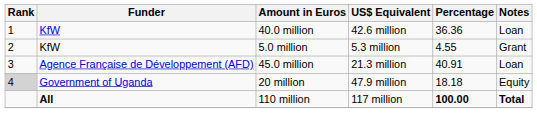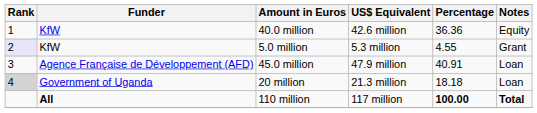 <table class="wikitable sortable" style="margin: 0.5em auto">
 <tr>
 <th>Rank</th>
 <th>Funder</th>
 <th>Amount in Euros</th>
 <th>US$ Equivalent</th>
 <th>Percentage</th>
 <th>Notes</th>
 </tr>
 <tr>
 <td>1</td>
 <td><a href='#'>KfW</a></td>
 <td>40.0 million</td>
 <td>42.6 million</td>
 <td>36.36</td>
-<td>Loan</td>
+<td>Equity</td>
 </tr>
 <tr>
-<td>2</td>
+<td style="background: lavender;">2</td>
 <td>KfW</td>
 <td>5.0 million</td>
 <td>5.3 million</td>
 <td>4.55</td>
 <td>Grant</td>
 </tr>
 <tr>
 <td>3</td>
 <td><a href='#'>Agence Française de Développement (AFD)</a></td>
 <td>45.0 million</td>
-<td>21.3 million</td>
+<td>47.9 million</td>
 <td>40.91</td>
 <td>Loan</td>
 </tr>
 <tr>
 <td style="background: lightgrey;">4</td>
 <td><a href='#'>Government of Uganda</a></td>
 <td>20 million</td>
-<td>47.9 million</td>
+<td>21.3 million</td>
 <td>18.18</td>
-<td>Equity</td>
+<td>Loan</td>
 </tr>
 <tr>
 <td></td>
 <td><strong>All</strong></td>
 <td>110 million</td>
 <td>117 million</td>
 <td><strong>100.00</strong></td>
 <td><strong>Total</strong></td>
 </tr>
 <tr>
 </tr>
 </table>
